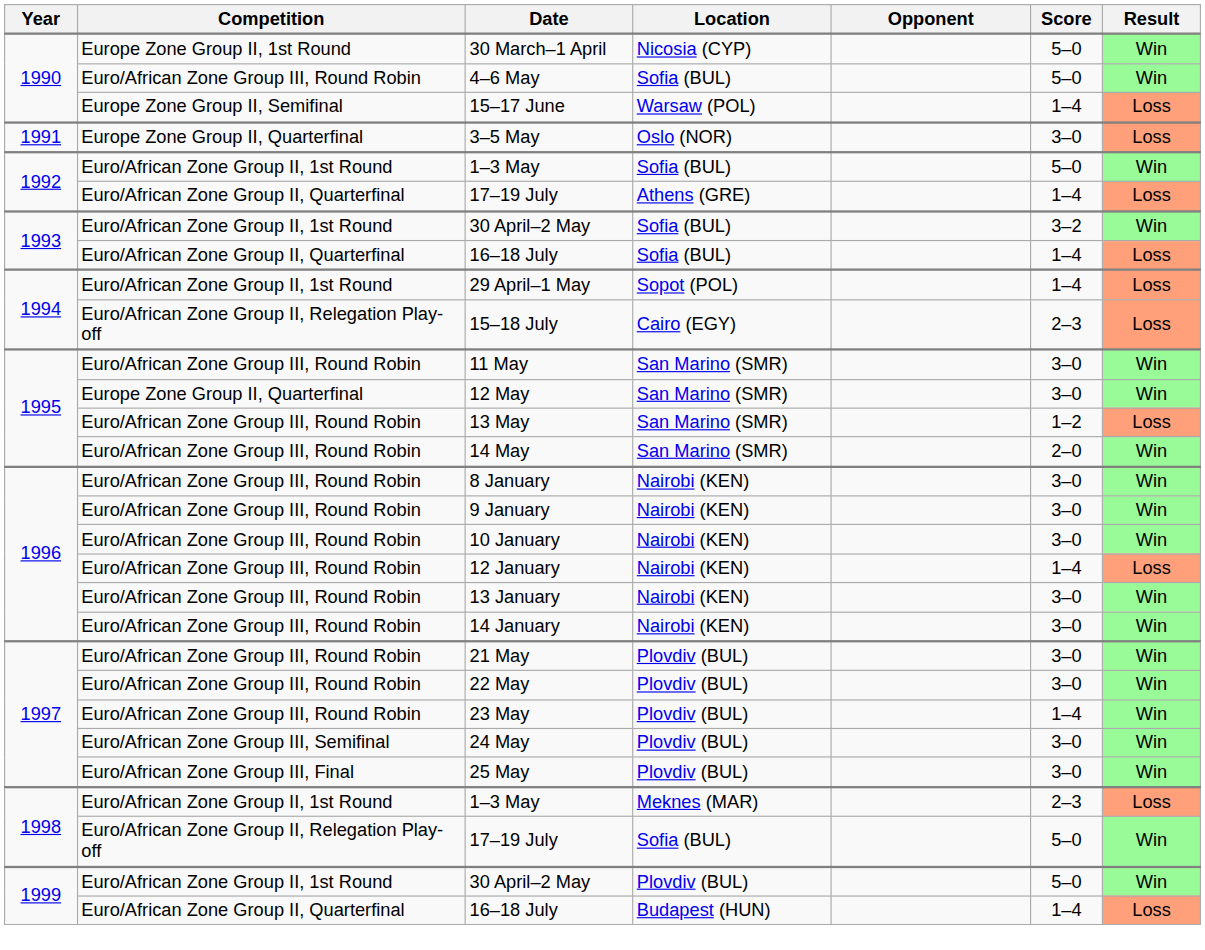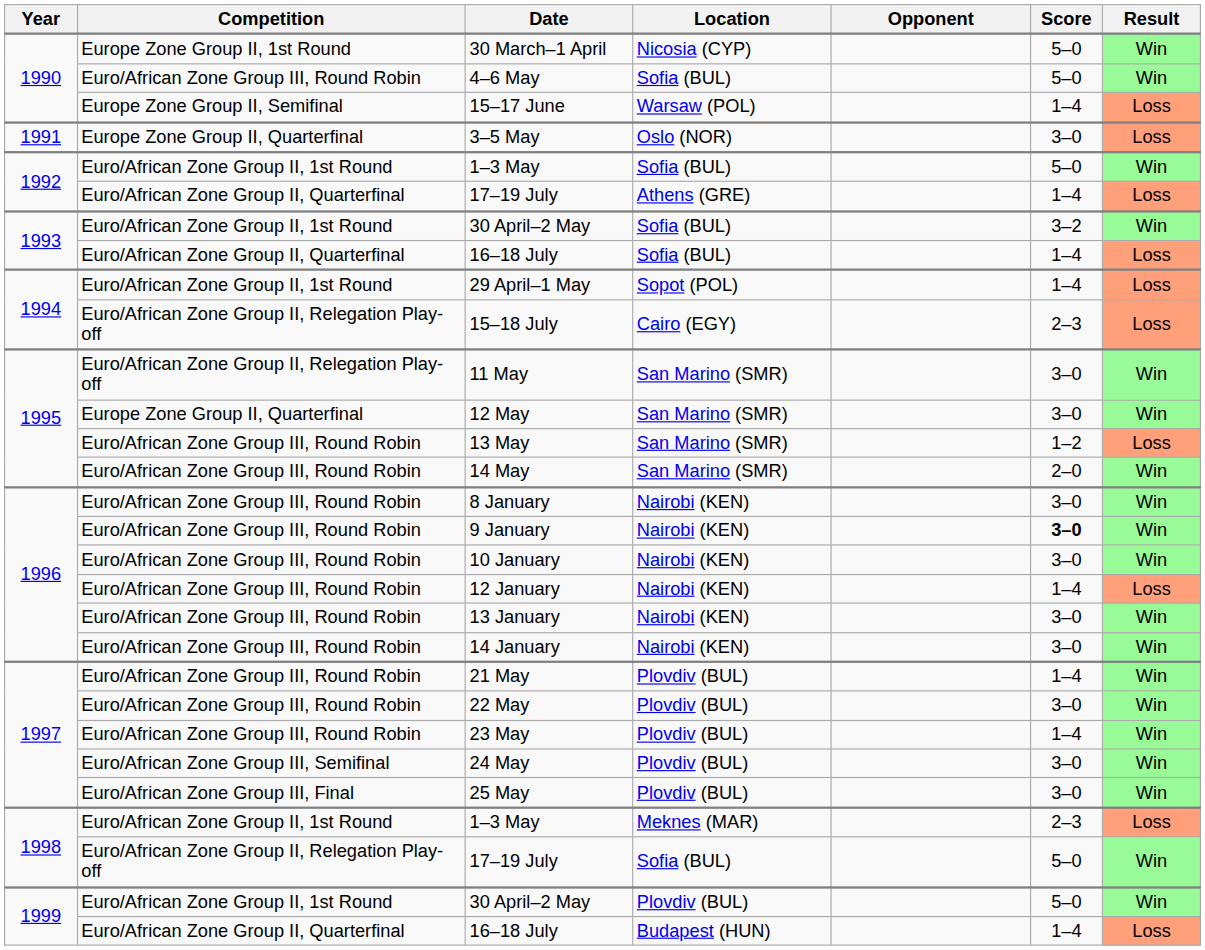 <table class="wikitable collapsible collapsed" width="1050">
 <tr>
 <th width="50">Year</th>
 <th width="300">Competition</th>
 <th width="125">Date</th>
 <th width="150">Location</th>
 <th width="150">Opponent</th>
 <th width="50">Score</th>
 <th width="70">Result</th>
 </tr>
 <tr style="border-top:2px solid gray;">
 <td align="center" rowspan="3"><a href='#'>1990</a></td>
 <td>Europe Zone Group II, 1st Round</td>
 <td>30 March–1 April</td>
 <td><a href='#'>Nicosia</a> (CYP)</td>
 <td></td>
 <td align="center">5–0</td>
 <td align="center" bgcolor="#98FB98">Win</td>
 </tr>
 <tr>
 <td>Euro/African Zone Group III, Round Robin</td>
 <td>4–6 May</td>
 <td><a href='#'>Sofia</a> (BUL)</td>
 <td></td>
 <td align="center">5–0</td>
 <td align="center" bgcolor="#98FB98">Win</td>
 </tr>
 <tr>
 <td>Europe Zone Group II, Semifinal</td>
 <td>15–17 June</td>
 <td><a href='#'>Warsaw</a> (POL)</td>
 <td></td>
 <td align="center">1–4</td>
 <td align="center" bgcolor="#FFA07A">Loss</td>
 </tr>
 <tr style="border-top:2px solid gray;">
 <td align="center"><a href='#'>1991</a></td>
 <td>Europe Zone Group II, Quarterfinal</td>
 <td>3–5 May</td>
 <td><a href='#'>Oslo</a> (NOR)</td>
 <td></td>
 <td align="center">3–0</td>
 <td align="center" bgcolor="#FFA07A">Loss</td>
 </tr>
 <tr style="border-top:2px solid gray;">
 <td align="center" rowspan="2"><a href='#'>1992</a></td>
 <td>Euro/African Zone Group II, 1st Round</td>
 <td>1–3 May</td>
 <td><a href='#'>Sofia</a> (BUL)</td>
 <td></td>
 <td align="center">5–0</td>
 <td align="center" bgcolor="#98FB98">Win</td>
 </tr>
 <tr>
 <td>Euro/African Zone Group II, Quarterfinal</td>
 <td>17–19 July</td>
 <td><a href='#'>Athens</a> (GRE)</td>
 <td></td>
 <td align="center">1–4</td>
 <td align="center" bgcolor="#FFA07A">Loss</td>
 </tr>
 <tr style="border-top:2px solid gray;">
 <td align="center" rowspan="2"><a href='#'>1993</a></td>
 <td>Euro/African Zone Group II, 1st Round</td>
 <td>30 April–2 May</td>
 <td><a href='#'>Sofia</a> (BUL)</td>
 <td></td>
 <td align="center">3–2</td>
 <td align="center" bgcolor="#98FB98">Win</td>
 </tr>
 <tr>
 <td>Euro/African Zone Group II, Quarterfinal</td>
 <td>16–18 July</td>
 <td><a href='#'>Sofia</a> (BUL)</td>
 <td></td>
 <td align="center">1–4</td>
 <td align="center" bgcolor="#FFA07A">Loss</td>
 </tr>
 <tr style="border-top:2px solid gray;">
 <td align="center" rowspan="2"><a href='#'>1994</a></td>
 <td>Euro/African Zone Group II, 1st Round</td>
 <td>29 April–1 May</td>
 <td><a href='#'>Sopot</a> (POL)</td>
 <td></td>
 <td align="center">1–4</td>
 <td align="center" bgcolor="#FFA07A">Loss</td>
 </tr>
 <tr>
 <td>Euro/African Zone Group II, Relegation Play-off</td>
 <td>15–18 July</td>
 <td><a href='#'>Cairo</a> (EGY)</td>
 <td></td>
 <td align="center">2–3</td>
 <td align="center" bgcolor="#FFA07A">Loss</td>
 </tr>
 <tr style="border-top:2px solid gray;">
 <td align="center" rowspan="4"><a href='#'>1995</a></td>
-<td>Euro/African Zone Group III, Round Robin</td>
+<td>Euro/African Zone Group II, Relegation Play-off</td>
 <td>11 May</td>
 <td><a href='#'>San Marino</a> (SMR)</td>
 <td></td>
 <td align="center">3–0</td>
 <td align="center" bgcolor="#98FB98">Win</td>
 </tr>
 <tr>
 <td>Europe Zone Group II, Quarterfinal</td>
 <td>12 May</td>
 <td><a href='#'>San Marino</a> (SMR)</td>
 <td></td>
 <td align="center">3–0</td>
 <td align="center" bgcolor="#98FB98">Win</td>
 </tr>
 <tr>
 <td>Euro/African Zone Group III, Round Robin</td>
 <td>13 May</td>
 <td><a href='#'>San Marino</a> (SMR)</td>
 <td></td>
 <td align="center">1–2</td>
 <td align="center" bgcolor="#FFA07A">Loss</td>
 </tr>
 <tr>
 <td>Euro/African Zone Group III, Round Robin</td>
 <td>14 May</td>
 <td><a href='#'>San Marino</a> (SMR)</td>
 <td></td>
 <td align="center">2–0</td>
 <td align="center" bgcolor="#98FB98">Win</td>
 </tr>
 <tr style="border-top:2px solid gray;">
 <td align="center" rowspan="6"><a href='#'>1996</a></td>
 <td>Euro/African Zone Group III, Round Robin</td>
 <td>8 January</td>
 <td><a href='#'>Nairobi</a> (KEN)</td>
 <td></td>
 <td align="center">3–0</td>
 <td align="center" bgcolor="#98FB98">Win</td>
 </tr>
 <tr>
 <td>Euro/African Zone Group III, Round Robin</td>
 <td>9 January</td>
 <td><a href='#'>Nairobi</a> (KEN)</td>
 <td></td>
-<td align="center">3–0</td>
+<td align="center"><strong>3–0</strong></td>
 <td align="center" bgcolor="#98FB98">Win</td>
 </tr>
 <tr>
 <td>Euro/African Zone Group III, Round Robin</td>
 <td>10 January</td>
 <td><a href='#'>Nairobi</a> (KEN)</td>
 <td></td>
 <td align="center">3–0</td>
 <td align="center" bgcolor="#98FB98">Win</td>
 </tr>
 <tr>
 <td>Euro/African Zone Group III, Round Robin</td>
 <td>12 January</td>
 <td><a href='#'>Nairobi</a> (KEN)</td>
 <td></td>
 <td align="center">1–4</td>
 <td align="center" bgcolor="#FFA07A">Loss</td>
 </tr>
 <tr>
 <td>Euro/African Zone Group III, Round Robin</td>
 <td>13 January</td>
 <td><a href='#'>Nairobi</a> (KEN)</td>
 <td></td>
 <td align="center">3–0</td>
 <td align="center" bgcolor="#98FB98">Win</td>
 </tr>
 <tr>
 <td>Euro/African Zone Group III, Round Robin</td>
 <td>14 January</td>
 <td><a href='#'>Nairobi</a> (KEN)</td>
 <td></td>
 <td align="center">3–0</td>
 <td align="center" bgcolor="#98FB98">Win</td>
 </tr>
 <tr style="border-top:2px solid gray;">
 <td align="center" rowspan="5"><a href='#'>1997</a></td>
 <td>Euro/African Zone Group III, Round Robin</td>
 <td>21 May</td>
 <td><a href='#'>Plovdiv</a> (BUL)</td>
 <td></td>
-<td align="center">3–0</td>
+<td align="center">1–4</td>
 <td align="center" bgcolor="#98FB98">Win</td>
 </tr>
 <tr>
 <td>Euro/African Zone Group III, Round Robin</td>
 <td>22 May</td>
 <td><a href='#'>Plovdiv</a> (BUL)</td>
 <td></td>
 <td align="center">3–0</td>
 <td align="center" bgcolor="#98FB98">Win</td>
 </tr>
 <tr>
 <td>Euro/African Zone Group III, Round Robin</td>
 <td>23 May</td>
 <td><a href='#'>Plovdiv</a> (BUL)</td>
 <td></td>
 <td align="center">1–4</td>
 <td align="center" bgcolor="#98FB98">Win</td>
 </tr>
 <tr>
 <td>Euro/African Zone Group III, Semifinal</td>
 <td>24 May</td>
 <td><a href='#'>Plovdiv</a> (BUL)</td>
 <td></td>
 <td align="center">3–0</td>
 <td align="center" bgcolor="#98FB98">Win</td>
 </tr>
 <tr>
 <td>Euro/African Zone Group III, Final</td>
 <td>25 May</td>
 <td><a href='#'>Plovdiv</a> (BUL)</td>
 <td></td>
 <td align="center">3–0</td>
 <td align="center" bgcolor="#98FB98">Win</td>
 </tr>
 <tr style="border-top:2px solid gray;">
 <td align="center" rowspan="2"><a href='#'>1998</a></td>
 <td>Euro/African Zone Group II, 1st Round</td>
 <td>1–3 May</td>
 <td><a href='#'>Meknes</a> (MAR)</td>
 <td></td>
 <td align="center">2–3</td>
 <td align="center" bgcolor="#FFA07A">Loss</td>
 </tr>
 <tr>
 <td>Euro/African Zone Group II, Relegation Play-off</td>
 <td>17–19 July</td>
 <td><a href='#'>Sofia</a> (BUL)</td>
 <td></td>
 <td align="center">5–0</td>
 <td align="center" bgcolor="#98FB98">Win</td>
 </tr>
 <tr style="border-top:2px solid gray;">
 <td align="center" rowspan="2"><a href='#'>1999</a></td>
 <td>Euro/African Zone Group II, 1st Round</td>
 <td>30 April–2 May</td>
 <td><a href='#'>Plovdiv</a> (BUL)</td>
 <td></td>
 <td align="center">5–0</td>
 <td align="center" bgcolor="#98FB98">Win</td>
 </tr>
 <tr>
 <td>Euro/African Zone Group II, Quarterfinal</td>
 <td>16–18 July</td>
 <td><a href='#'>Budapest</a> (HUN)</td>
 <td></td>
 <td align="center">1–4</td>
 <td align="center" bgcolor="#FFA07A">Loss</td>
 </tr>
 </table>
